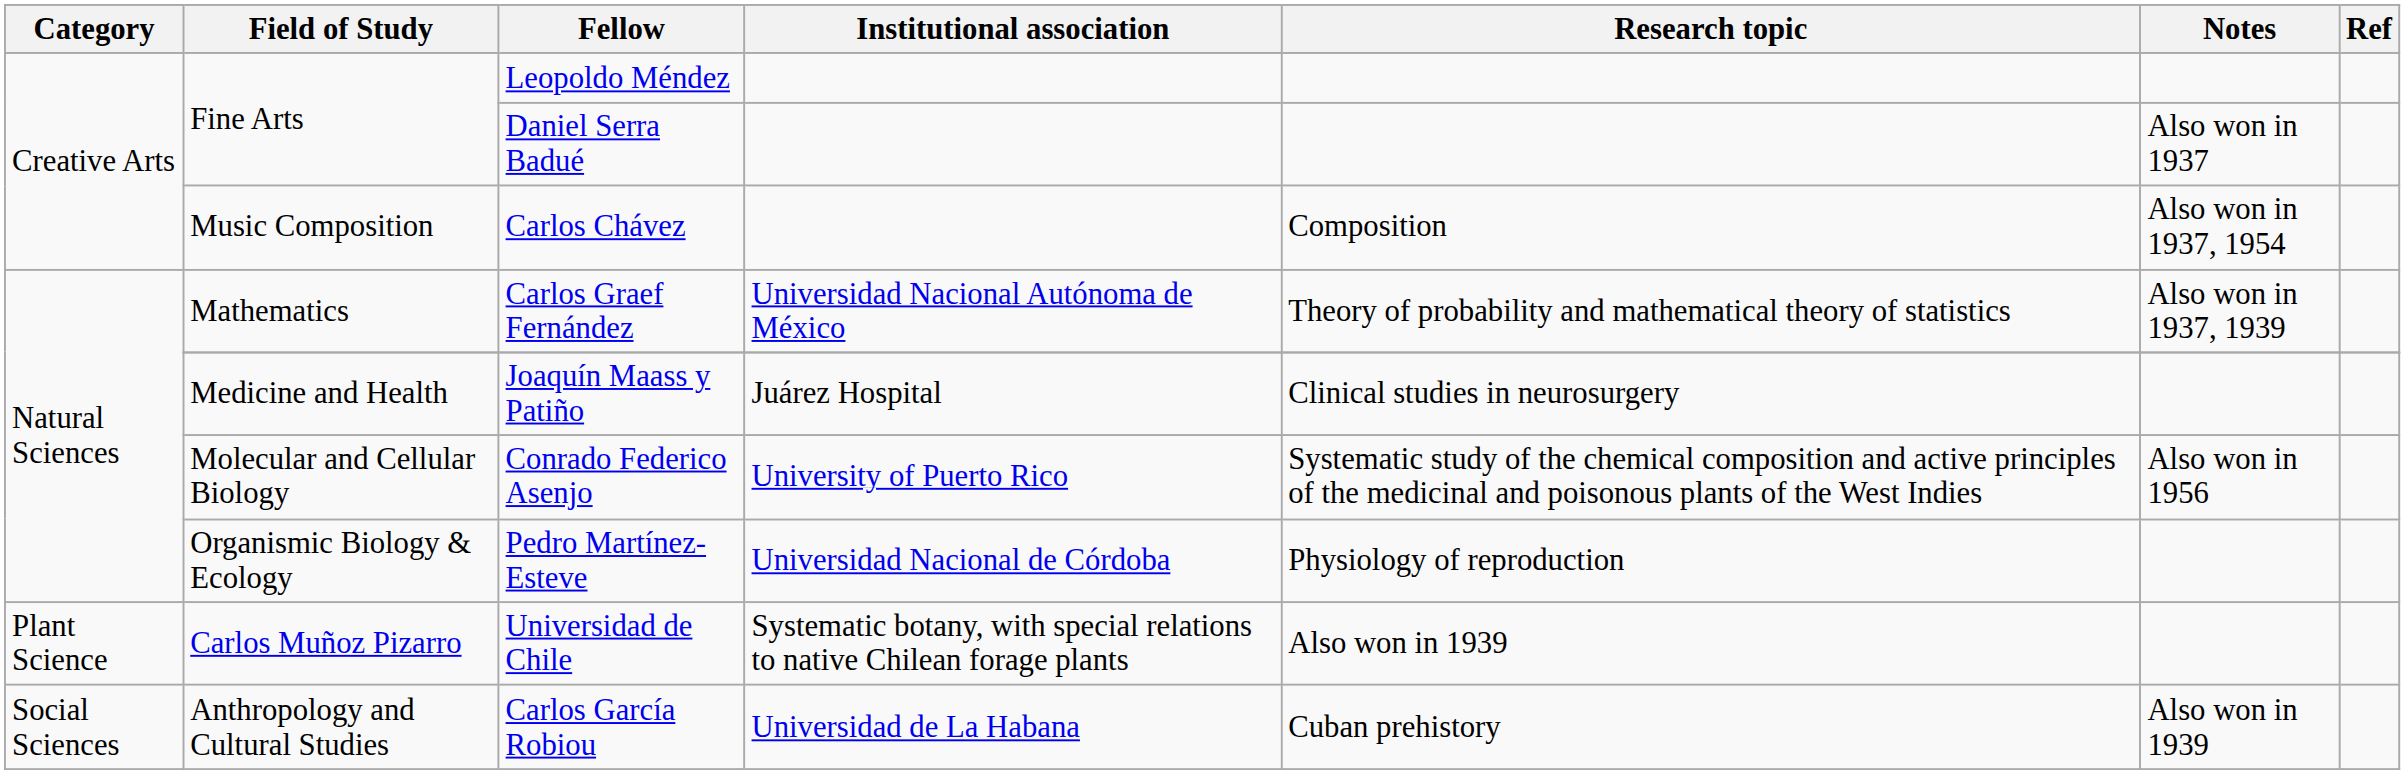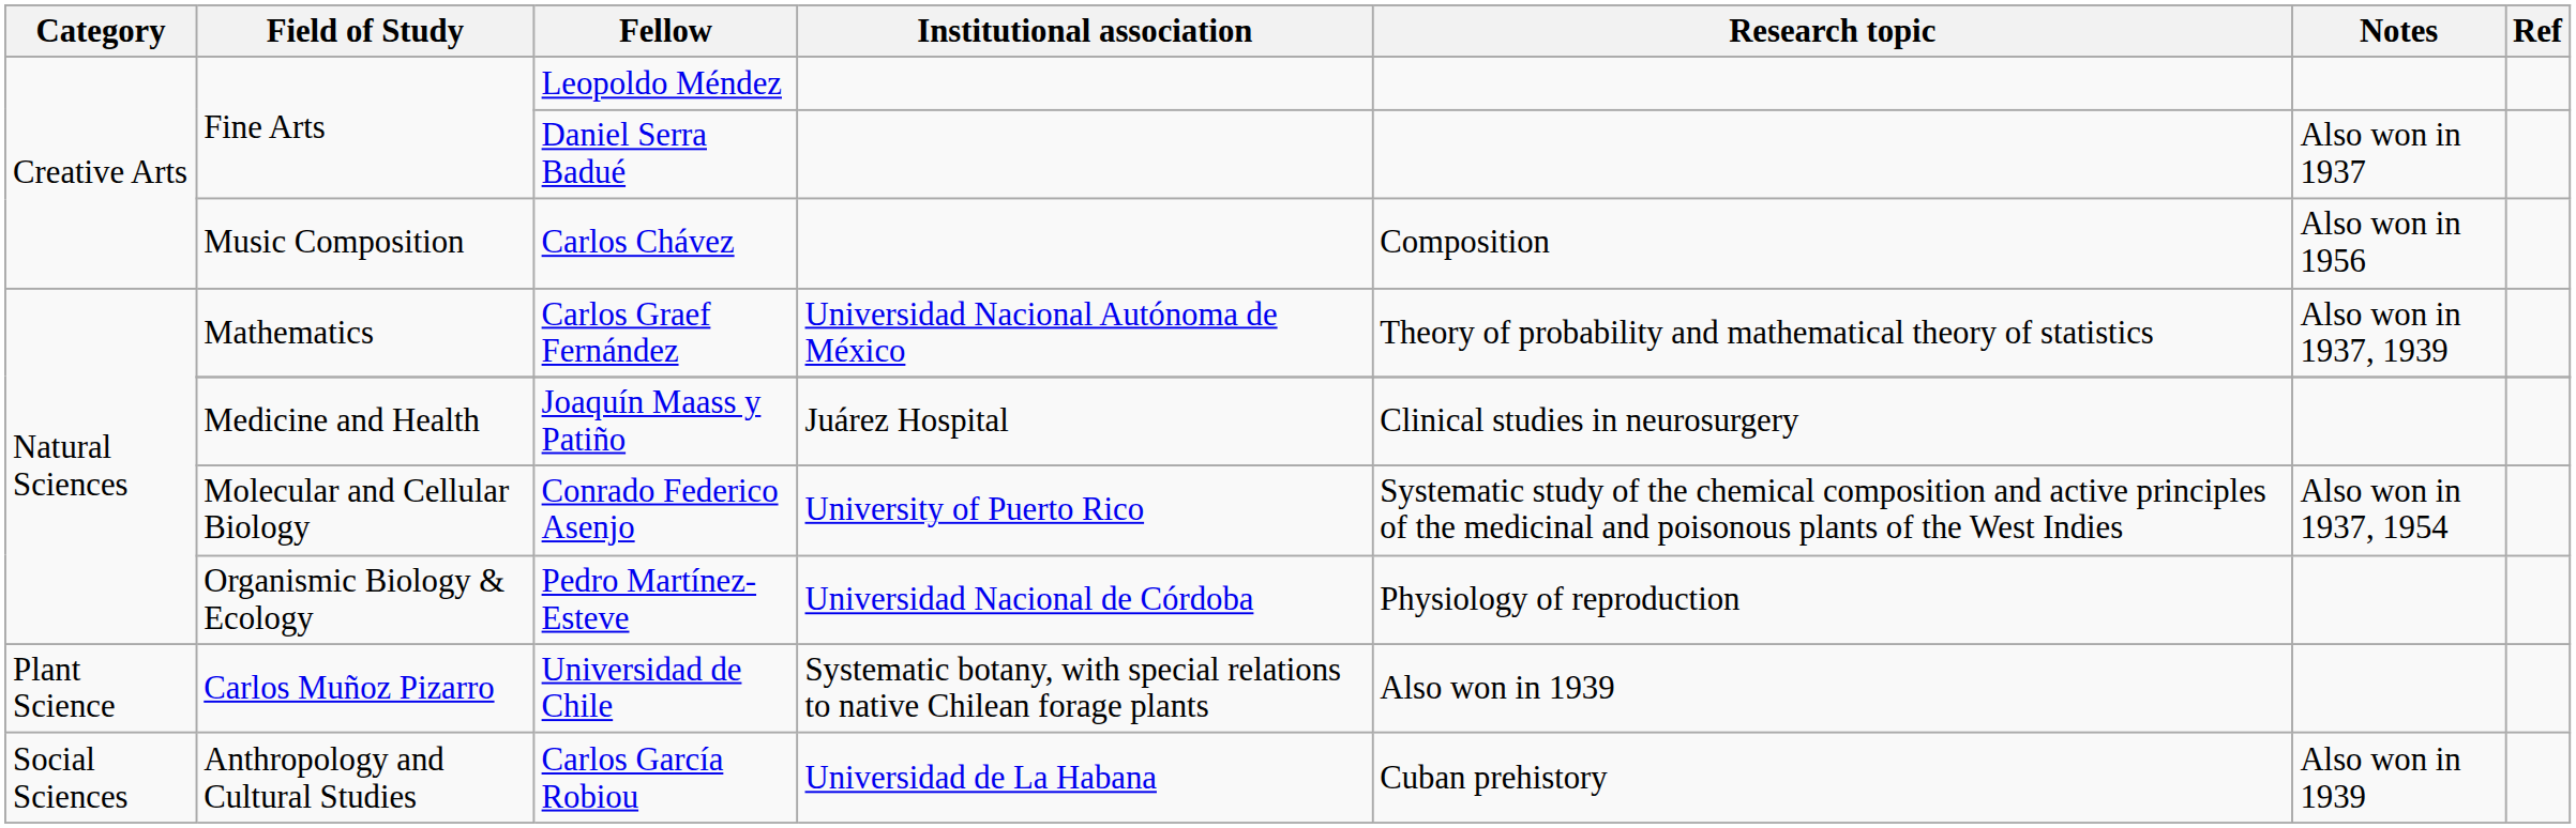 <table class="wikitable sortable">
 <tr>
 <th>Category</th>
 <th>Field of Study</th>
 <th>Fellow</th>
 <th>Institutional association </th>
 <th>Research topic</th>
 <th>Notes</th>
 <th class="unsortable">Ref</th>
 </tr>
 <tr>
 <td rowspan="3">Creative Arts</td>
 <td rowspan="2">Fine Arts</td>
 <td><a href='#'>Leopoldo Méndez</a></td>
 <td></td>
 <td></td>
 <td></td>
 <td></td>
 </tr>
 <tr>
 <td><a href='#'>Daniel Serra Badué</a></td>
 <td></td>
 <td></td>
 <td>Also won in 1937</td>
 <td></td>
 </tr>
 <tr>
 <td>Music Composition</td>
 <td><a href='#'>Carlos Chávez</a></td>
 <td></td>
 <td>Composition</td>
-<td>Also won in 1937, 1954</td>
+<td>Also won in 1956</td>
 <td></td>
 </tr>
 <tr>
 <td rowspan="5">Natural Sciences</td>
 <td>Mathematics</td>
 <td><a href='#'>Carlos Graef Fernández</a></td>
 <td><a href='#'>Universidad Nacional Autónoma de México</a></td>
 <td>Theory of probability and mathematical theory of statistics</td>
 <td>Also won in 1937, 1939</td>
 <td></td>
 </tr>
 <tr>
 </tr>
 <tr>
 <td>Medicine and Health</td>
 <td><a href='#'>Joaquín Maass y Patiño</a></td>
 <td>Juárez Hospital</td>
 <td>Clinical studies in neurosurgery</td>
 <td></td>
 <td></td>
 </tr>
 <tr>
 <td>Molecular and Cellular Biology</td>
 <td><a href='#'>Conrado Federico Asenjo</a></td>
 <td><a href='#'>University of Puerto Rico</a></td>
 <td>Systematic study of the chemical composition and active principles of the medicinal and poisonous plants of the West Indies</td>
-<td>Also won in 1956</td>
+<td>Also won in 1937, 1954</td>
 <td></td>
 </tr>
 <tr>
 <td>Organismic Biology & Ecology</td>
 <td><a href='#'>Pedro Martínez-Esteve</a></td>
 <td><a href='#'>Universidad Nacional de Córdoba</a></td>
 <td>Physiology of reproduction</td>
 <td></td>
 <td></td>
 </tr>
 <tr>
 <td>Plant Science</td>
 <td><a href='#'>Carlos Muñoz Pizarro</a></td>
 <td><a href='#'>Universidad de Chile</a></td>
 <td>Systematic botany, with special relations to native Chilean forage plants</td>
 <td>Also won in 1939</td>
 <td></td>
 </tr>
 <tr>
 <td>Social Sciences</td>
 <td>Anthropology and Cultural Studies</td>
 <td><a href='#'>Carlos García Robiou</a></td>
 <td><a href='#'>Universidad de La Habana</a></td>
 <td>Cuban prehistory</td>
 <td>Also won in 1939</td>
 <td></td>
 </tr>
 </table>
